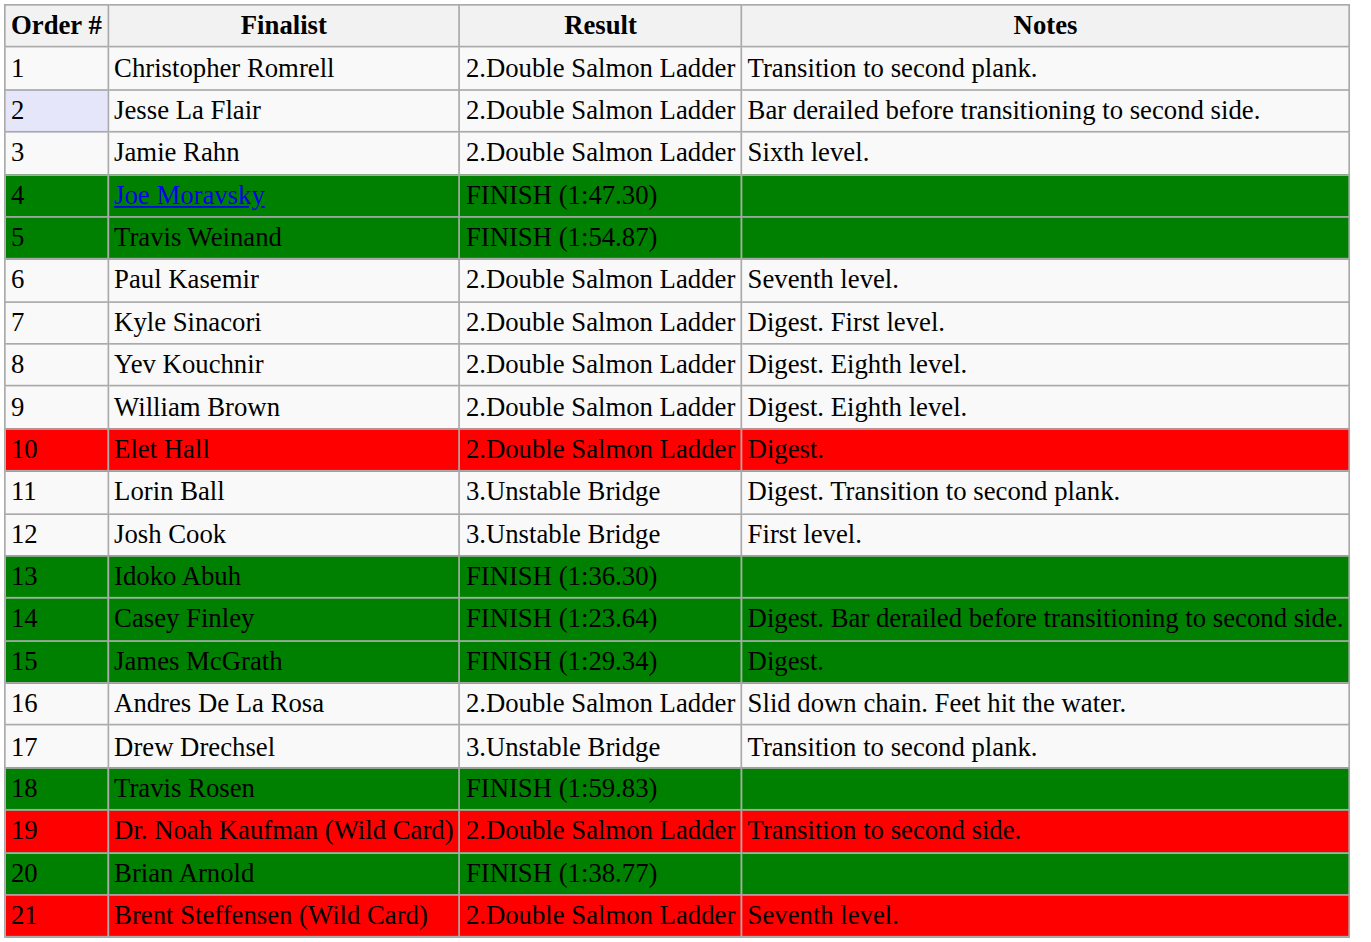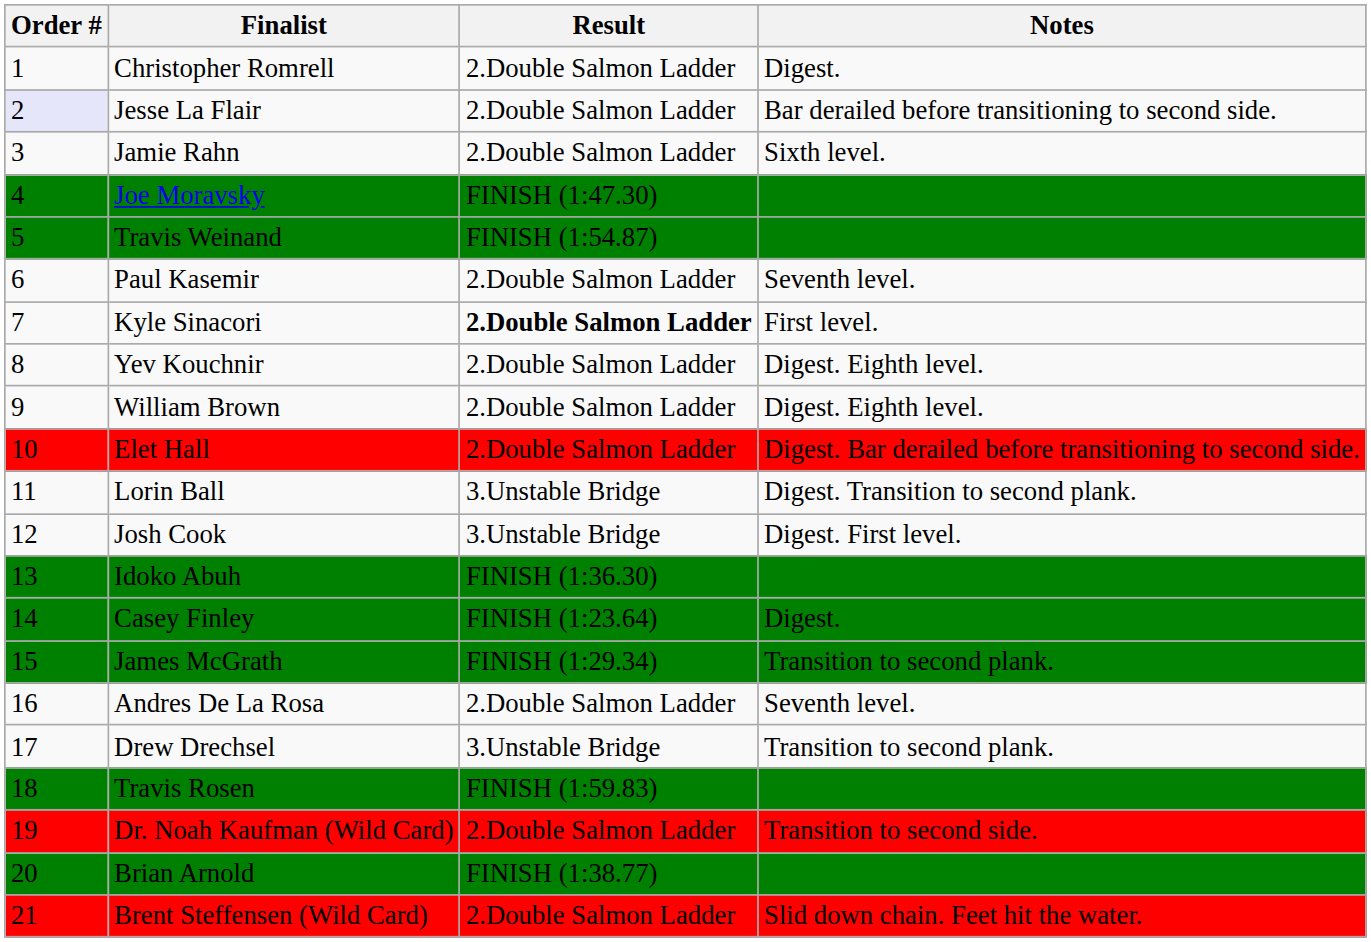 <table class="wikitable sortable">
 <tr>
 <th>Order #</th>
 <th>Finalist</th>
 <th>Result</th>
 <th>Notes</th>
 </tr>
 <tr>
 <td>1</td>
 <td>Christopher Romrell</td>
 <td>2.Double Salmon Ladder</td>
-<td>Transition to second plank.</td>
+<td>Digest.</td>
 </tr>
 <tr>
 <td style="background: lavender;">2</td>
 <td>Jesse La Flair</td>
 <td>2.Double Salmon Ladder</td>
 <td>Bar derailed before transitioning to second side.</td>
 </tr>
 <tr>
 <td>3</td>
 <td>Jamie Rahn</td>
 <td>2.Double Salmon Ladder</td>
 <td>Sixth level.</td>
 </tr>
 <tr bgcolor="green">
 <td>4</td>
 <td><a href='#'>Joe Moravsky</a></td>
 <td>FINISH (1:47.30)</td>
 <td></td>
 </tr>
 <tr bgcolor="green">
 <td>5</td>
 <td>Travis Weinand</td>
 <td>FINISH (1:54.87)</td>
 <td></td>
 </tr>
 <tr>
 <td>6</td>
 <td>Paul Kasemir</td>
 <td>2.Double Salmon Ladder</td>
 <td>Seventh level.</td>
 </tr>
 <tr>
 <td>7</td>
 <td>Kyle Sinacori</td>
-<td>2.Double Salmon Ladder</td>
-<td>Digest. First level.</td>
+<td><strong>2.Double Salmon Ladder</strong></td>
+<td>First level.</td>
 </tr>
 <tr>
 <td>8</td>
 <td>Yev Kouchnir</td>
 <td>2.Double Salmon Ladder</td>
 <td>Digest. Eighth level.</td>
 </tr>
 <tr>
 <td>9</td>
 <td>William Brown</td>
 <td>2.Double Salmon Ladder</td>
 <td>Digest. Eighth level.</td>
 </tr>
 <tr bgcolor="red">
 <td>10</td>
 <td>Elet Hall</td>
 <td>2.Double Salmon Ladder</td>
-<td>Digest.</td>
+<td>Digest. Bar derailed before transitioning to second side.</td>
 </tr>
 <tr>
 <td>11</td>
 <td>Lorin Ball</td>
 <td>3.Unstable Bridge</td>
 <td>Digest. Transition to second plank.</td>
 </tr>
 <tr>
 <td>12</td>
 <td>Josh Cook</td>
 <td>3.Unstable Bridge</td>
-<td>First level.</td>
+<td>Digest. First level.</td>
 </tr>
 <tr bgcolor="green">
 <td>13</td>
 <td>Idoko Abuh</td>
 <td>FINISH (1:36.30)</td>
 <td></td>
 </tr>
 <tr bgcolor="green">
 <td>14</td>
 <td>Casey Finley</td>
 <td>FINISH (1:23.64)</td>
-<td>Digest. Bar derailed before transitioning to second side.</td>
+<td>Digest.</td>
 </tr>
 <tr bgcolor="green">
 <td>15</td>
 <td>James McGrath</td>
 <td>FINISH (1:29.34)</td>
-<td>Digest.</td>
+<td>Transition to second plank.</td>
 </tr>
 <tr>
 <td>16</td>
 <td>Andres De La Rosa</td>
 <td>2.Double Salmon Ladder</td>
-<td>Slid down chain. Feet hit the water.</td>
+<td>Seventh level.</td>
 </tr>
 <tr>
 <td>17</td>
 <td>Drew Drechsel</td>
 <td>3.Unstable Bridge</td>
 <td>Transition to second plank.</td>
 </tr>
 <tr bgcolor="green">
 <td>18</td>
 <td>Travis Rosen</td>
 <td>FINISH (1:59.83)</td>
 <td></td>
 </tr>
 <tr bgcolor="red">
 <td>19</td>
 <td>Dr. Noah Kaufman (Wild Card)</td>
 <td>2.Double Salmon Ladder</td>
 <td>Transition to second side.</td>
 </tr>
 <tr bgcolor="green">
 <td>20</td>
 <td>Brian Arnold</td>
 <td>FINISH (1:38.77)</td>
 <td></td>
 </tr>
 <tr bgcolor="red">
 <td>21</td>
 <td>Brent Steffensen (Wild Card)</td>
 <td>2.Double Salmon Ladder</td>
-<td>Seventh level.</td>
+<td>Slid down chain. Feet hit the water.</td>
 </tr>
 </table>
